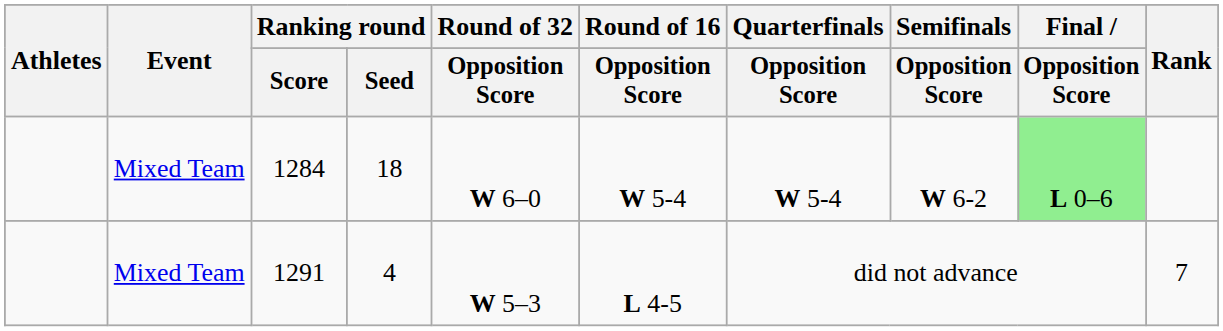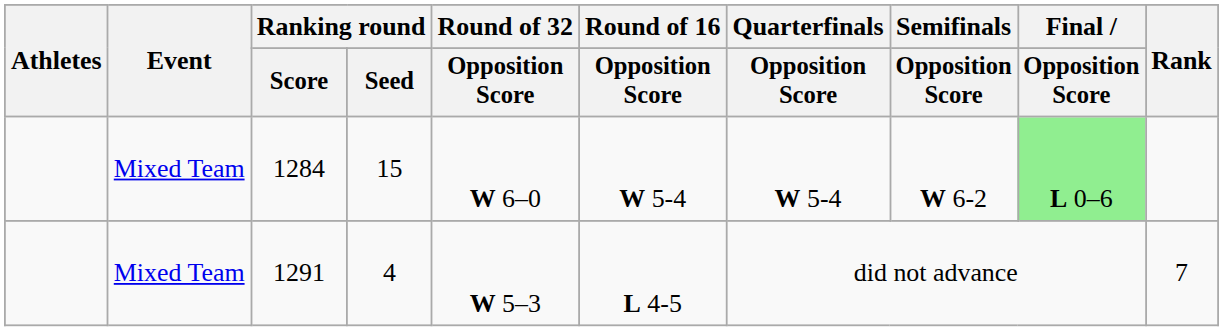 <table class="wikitable" style="font-size:90%;">
 <tr>
 <th rowspan="2">Athletes</th>
 <th rowspan="2">Event</th>
 <th colspan="2">Ranking round</th>
 <th>Round of 32</th>
 <th>Round of 16</th>
 <th>Quarterfinals</th>
 <th>Semifinals</th>
 <th>Final / </th>
 <th rowspan=2>Rank</th>
 </tr>
 <tr style="font-size:95%">
 <th>Score</th>
 <th>Seed</th>
 <th>Opposition<br>Score</th>
 <th>Opposition<br>Score</th>
 <th>Opposition<br>Score</th>
 <th>Opposition<br>Score</th>
 <th>Opposition<br>Score</th>
 </tr>
 <tr align=center>
 <td align=left><br></td>
 <td><a href='#'>Mixed Team</a></td>
 <td>1284</td>
-<td>18</td>
+<td>15</td>
 <td><br><br><strong>W</strong> 6–0</td>
 <td><br><br><strong>W</strong> 5-4</td>
 <td><br><br><strong>W</strong> 5-4</td>
 <td><br><br><strong>W</strong> 6-2</td>
 <td style="background: lightgreen;"><br><br><strong>L</strong> 0–6</td>
 <td></td>
 </tr>
 <tr align=center>
 <td align=left><br></td>
 <td><a href='#'>Mixed Team</a></td>
 <td>1291</td>
 <td>4</td>
 <td><br><br><strong>W</strong> 5–3</td>
 <td><br><br><strong>L</strong> 4-5</td>
 <td colspan=3>did not advance</td>
 <td>7</td>
 </tr>
 </table>
